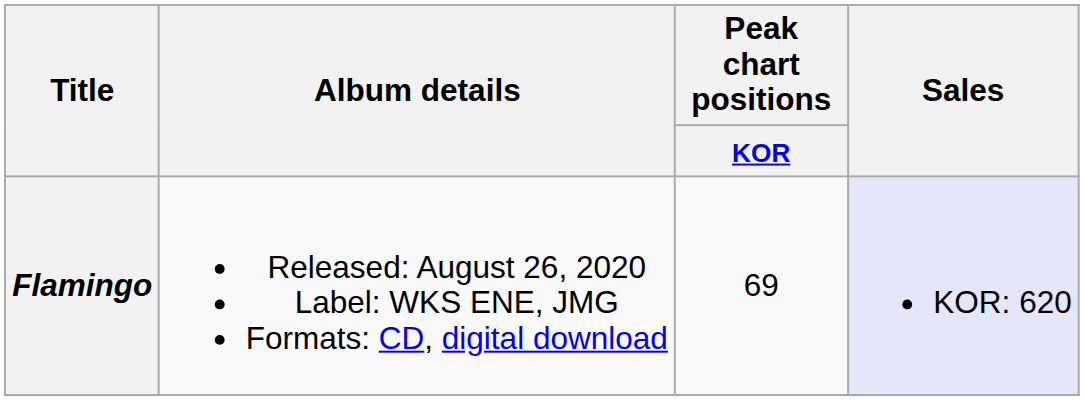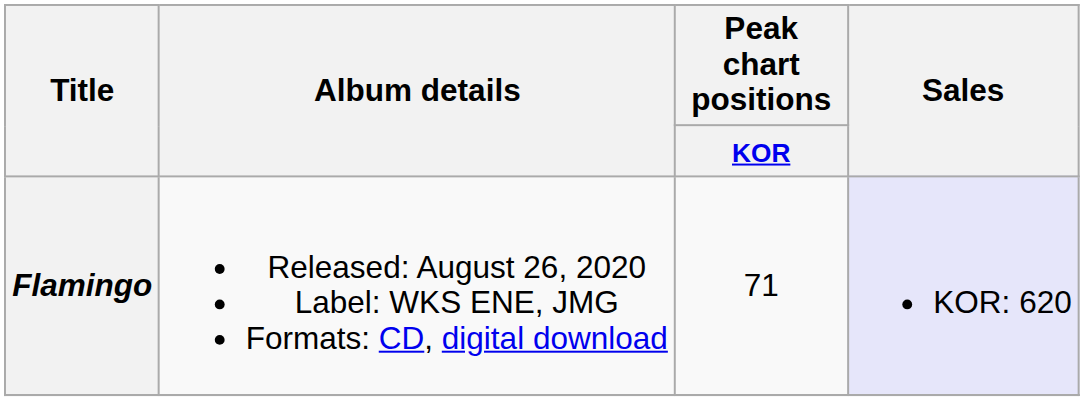 <table class="wikitable plainrowheaders" style="text-align:center;">
 <tr>
 <th scope="col" rowspan="2">Title</th>
 <th scope="col" rowspan="2">Album details</th>
 <th scope="col" colspan="1" style="width:5em;">Peak chart positions</th>
 <th scope="col" rowspan="2">Sales</th>
 </tr>
 <tr>
 <th><small><a href='#'>KOR</a></small><br></th>
 </tr>
 <tr>
 <th scope="row"><em>Flamingo</em></th>
 <td><br><ul><li>Released: August 26, 2020</li><li>Label: WKS ENE, JMG</li><li>Formats: <a href='#'>CD</a>, <a href='#'>digital download</a></li></ul></td>
-<td>69</td>
+<td>71</td>
 <td style="background: lavender;"><br><ul><li>KOR: 620</li></ul></td>
 </tr>
 <tr>
 </tr>
 </table>
